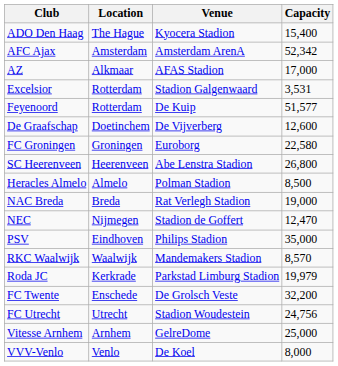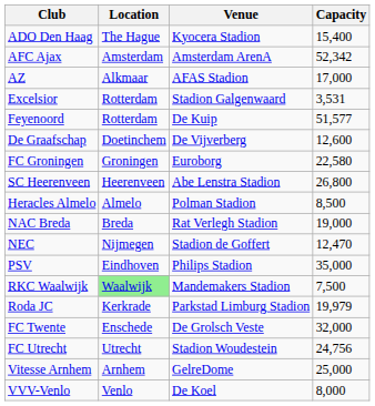 <table class="wikitable sortable">
 <tr>
 <th>Club</th>
 <th>Location</th>
 <th>Venue</th>
 <th>Capacity</th>
 </tr>
 <tr>
 <td><a href='#'>ADO Den Haag</a></td>
 <td><a href='#'>The Hague</a></td>
 <td><a href='#'>Kyocera Stadion</a></td>
 <td>15,400</td>
 </tr>
 <tr>
 <td><a href='#'>AFC Ajax</a></td>
 <td><a href='#'>Amsterdam</a></td>
 <td><a href='#'>Amsterdam ArenA</a></td>
 <td>52,342</td>
 </tr>
 <tr>
 <td><a href='#'>AZ</a></td>
 <td><a href='#'>Alkmaar</a></td>
 <td><a href='#'>AFAS Stadion</a></td>
 <td>17,000</td>
 </tr>
 <tr>
 <td><a href='#'>Excelsior</a></td>
 <td><a href='#'>Rotterdam</a></td>
 <td><a href='#'>Stadion Galgenwaard</a></td>
 <td>3,531</td>
 </tr>
 <tr>
 <td><a href='#'>Feyenoord</a></td>
 <td><a href='#'>Rotterdam</a></td>
 <td><a href='#'>De Kuip</a></td>
 <td>51,577</td>
 </tr>
 <tr>
 <td><a href='#'>De Graafschap</a></td>
 <td><a href='#'>Doetinchem</a></td>
 <td><a href='#'>De Vijverberg</a></td>
 <td>12,600</td>
 </tr>
 <tr>
 <td><a href='#'>FC Groningen</a></td>
 <td><a href='#'>Groningen</a></td>
 <td><a href='#'>Euroborg</a></td>
 <td>22,580</td>
 </tr>
 <tr>
 <td><a href='#'>SC Heerenveen</a></td>
 <td><a href='#'>Heerenveen</a></td>
 <td><a href='#'>Abe Lenstra Stadion</a></td>
 <td>26,800</td>
 </tr>
 <tr>
 <td><a href='#'>Heracles Almelo</a></td>
 <td><a href='#'>Almelo</a></td>
 <td><a href='#'>Polman Stadion</a></td>
 <td>8,500</td>
 </tr>
 <tr>
 <td><a href='#'>NAC Breda</a></td>
 <td><a href='#'>Breda</a></td>
 <td><a href='#'>Rat Verlegh Stadion</a></td>
 <td>19,000</td>
 </tr>
 <tr>
 <td><a href='#'>NEC</a></td>
 <td><a href='#'>Nijmegen</a></td>
 <td><a href='#'>Stadion de Goffert</a></td>
 <td>12,470</td>
 </tr>
 <tr>
 <td><a href='#'>PSV</a></td>
 <td><a href='#'>Eindhoven</a></td>
 <td><a href='#'>Philips Stadion</a></td>
 <td>35,000</td>
 </tr>
 <tr>
 <td><a href='#'>RKC Waalwijk</a></td>
-<td><a href='#'>Waalwijk</a></td>
+<td style="background: lightgreen;"><a href='#'>Waalwijk</a></td>
 <td><a href='#'>Mandemakers Stadion</a></td>
-<td>8,570</td>
+<td>7,500</td>
 </tr>
 <tr>
 <td><a href='#'>Roda JC</a></td>
 <td><a href='#'>Kerkrade</a></td>
 <td><a href='#'>Parkstad Limburg Stadion</a></td>
 <td>19,979</td>
 </tr>
 <tr>
 <td><a href='#'>FC Twente</a></td>
 <td><a href='#'>Enschede</a></td>
 <td><a href='#'>De Grolsch Veste</a></td>
-<td>32,200</td>
+<td>32,000</td>
 </tr>
 <tr>
 <td><a href='#'>FC Utrecht</a></td>
 <td><a href='#'>Utrecht</a></td>
 <td><a href='#'>Stadion Woudestein</a></td>
 <td>24,756</td>
 </tr>
 <tr>
 <td><a href='#'>Vitesse Arnhem</a></td>
 <td><a href='#'>Arnhem</a></td>
 <td><a href='#'>GelreDome</a></td>
 <td>25,000</td>
 </tr>
 <tr>
 <td><a href='#'>VVV-Venlo</a></td>
 <td><a href='#'>Venlo</a></td>
 <td><a href='#'>De Koel</a></td>
 <td>8,000</td>
 </tr>
 </table>
